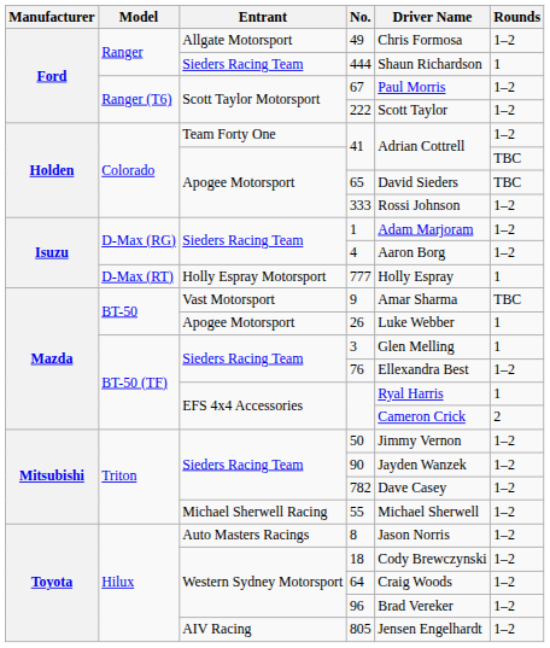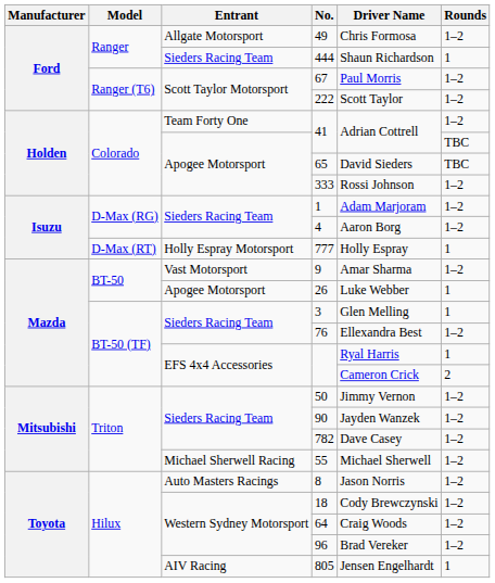 <table class="wikitable" style=font-size:85%;>
 <tr>
 <th>Manufacturer</th>
 <th>Model</th>
 <th>Entrant</th>
 <th>No.</th>
 <th>Driver Name</th>
 <th>Rounds</th>
 </tr>
 <tr>
 <th rowspan="4"><a href='#'>Ford</a></th>
 <td rowspan="2"><a href='#'>Ranger</a></td>
 <td>Allgate Motorsport</td>
 <td>49</td>
 <td> Chris Formosa</td>
 <td>1–2</td>
 </tr>
 <tr>
 <td><a href='#'>Sieders Racing Team</a></td>
 <td>444</td>
 <td> Shaun Richardson</td>
 <td>1</td>
 </tr>
 <tr>
 <td rowspan="2"><a href='#'>Ranger (T6)</a></td>
 <td rowspan="2">Scott Taylor Motorsport</td>
 <td>67</td>
 <td> <a href='#'>Paul Morris</a></td>
 <td>1–2</td>
 </tr>
 <tr>
 <td>222</td>
 <td> Scott Taylor</td>
 <td>1–2</td>
 </tr>
 <tr>
 <th rowspan="4"><a href='#'>Holden</a></th>
 <td rowspan="4"><a href='#'>Colorado</a></td>
 <td>Team Forty One</td>
 <td rowspan="2">41</td>
 <td rowspan="2"> Adrian Cottrell</td>
 <td>1–2</td>
 </tr>
 <tr>
 <td rowspan="3">Apogee Motorsport</td>
 <td>TBC</td>
 </tr>
 <tr>
 <td>65</td>
 <td> David Sieders</td>
 <td>TBC</td>
 </tr>
 <tr>
 <td>333</td>
 <td> Rossi Johnson</td>
 <td>1–2</td>
 </tr>
 <tr>
 <th rowspan="3"><a href='#'>Isuzu</a></th>
 <td rowspan="2"><a href='#'>D-Max (RG)</a></td>
 <td rowspan="2"><a href='#'>Sieders Racing Team</a></td>
 <td>1</td>
 <td> <a href='#'>Adam Marjoram</a></td>
 <td>1–2</td>
 </tr>
 <tr>
 <td>4</td>
 <td> Aaron Borg</td>
 <td>1–2</td>
 </tr>
 <tr>
 <td><a href='#'>D-Max (RT)</a></td>
 <td>Holly Espray Motorsport</td>
 <td>777</td>
 <td> Holly Espray</td>
 <td>1</td>
 </tr>
 <tr>
 <th rowspan="6"><a href='#'>Mazda</a></th>
 <td rowspan="2"><a href='#'>BT-50</a></td>
 <td>Vast Motorsport</td>
 <td>9</td>
 <td> Amar Sharma</td>
-<td>TBC</td>
+<td>1–2</td>
 </tr>
 <tr>
 <td>Apogee Motorsport</td>
 <td>26</td>
 <td> Luke Webber</td>
 <td>1</td>
 </tr>
 <tr>
 <td rowspan="4"><a href='#'>BT-50 (TF)</a></td>
 <td rowspan="2"><a href='#'>Sieders Racing Team</a></td>
 <td>3</td>
 <td> Glen Melling</td>
 <td>1</td>
 </tr>
 <tr>
 <td>76</td>
 <td> Ellexandra Best</td>
 <td>1–2</td>
 </tr>
 <tr>
 <td rowspan="2">EFS 4x4 Accessories</td>
 <td rowspan="2"></td>
 <td> <a href='#'>Ryal Harris</a></td>
 <td>1</td>
 </tr>
 <tr>
 <td> <a href='#'>Cameron Crick</a></td>
 <td>2</td>
 </tr>
 <tr>
 <th rowspan="4"><a href='#'>Mitsubishi</a></th>
 <td rowspan="4"><a href='#'>Triton</a></td>
 <td rowspan="3"><a href='#'>Sieders Racing Team</a></td>
 <td>50</td>
 <td> Jimmy Vernon</td>
 <td>1–2</td>
 </tr>
 <tr>
 <td>90</td>
 <td> Jayden Wanzek</td>
 <td>1–2</td>
 </tr>
 <tr>
 <td>782</td>
 <td> Dave Casey</td>
 <td>1–2</td>
 </tr>
 <tr>
 <td>Michael Sherwell Racing</td>
 <td>55</td>
 <td> Michael Sherwell</td>
 <td>1–2</td>
 </tr>
 <tr>
 <th rowspan="5"><a href='#'>Toyota</a></th>
 <td rowspan="5"><a href='#'>Hilux</a></td>
 <td>Auto Masters Racings</td>
 <td>8</td>
 <td> Jason Norris</td>
 <td>1–2</td>
 </tr>
 <tr>
 <td rowspan="3">Western Sydney Motorsport</td>
 <td>18</td>
 <td> Cody Brewczynski</td>
 <td>1–2</td>
 </tr>
 <tr>
 <td>64</td>
 <td> Craig Woods</td>
 <td>1–2</td>
 </tr>
 <tr>
 <td>96</td>
 <td> Brad Vereker</td>
 <td>1–2</td>
 </tr>
 <tr>
 <td>AIV Racing</td>
 <td>805</td>
 <td> Jensen Engelhardt</td>
-<td>1–2</td>
+<td>1</td>
 </tr>
 </table>
